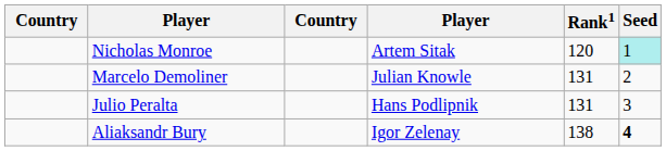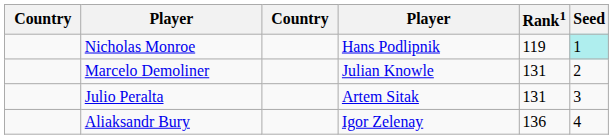 <table class="sortable wikitable">
 <tr>
 <th width="70">Country</th>
 <th width="175">Player</th>
 <th width="70">Country</th>
 <th width="175">Player</th>
 <th>Rank<sup>1</sup></th>
 <th>Seed</th>
 </tr>
 <tr>
 <td></td>
 <td><a href='#'>Nicholas Monroe</a></td>
 <td></td>
-<td><a href='#'>Artem Sitak</a></td>
-<td>120</td>
+<td><a href='#'>Hans Podlipnik</a></td>
+<td>119</td>
 <td style="background: paleturquoise;">1</td>
 </tr>
 <tr>
 <td></td>
 <td><a href='#'>Marcelo Demoliner</a></td>
 <td></td>
 <td><a href='#'>Julian Knowle</a></td>
 <td>131</td>
 <td>2</td>
 </tr>
 <tr>
 <td></td>
 <td><a href='#'>Julio Peralta</a></td>
 <td></td>
-<td><a href='#'>Hans Podlipnik</a></td>
+<td><a href='#'>Artem Sitak</a></td>
 <td>131</td>
 <td>3</td>
 </tr>
 <tr>
 <td></td>
 <td><a href='#'>Aliaksandr Bury</a></td>
 <td></td>
 <td><a href='#'>Igor Zelenay</a></td>
-<td>138</td>
-<td><strong>4</strong></td>
+<td>136</td>
+<td>4</td>
 </tr>
 </table>
